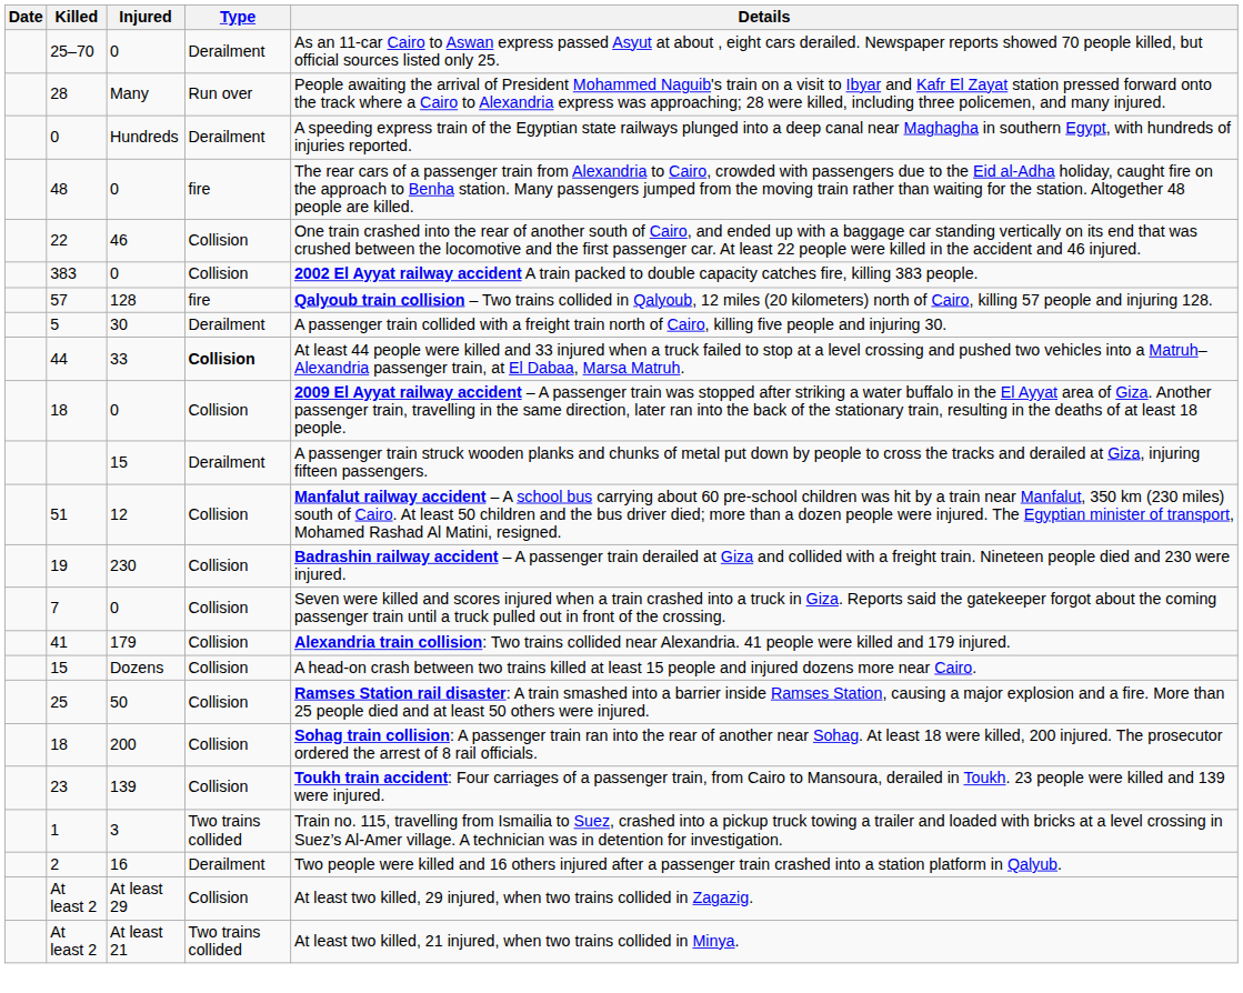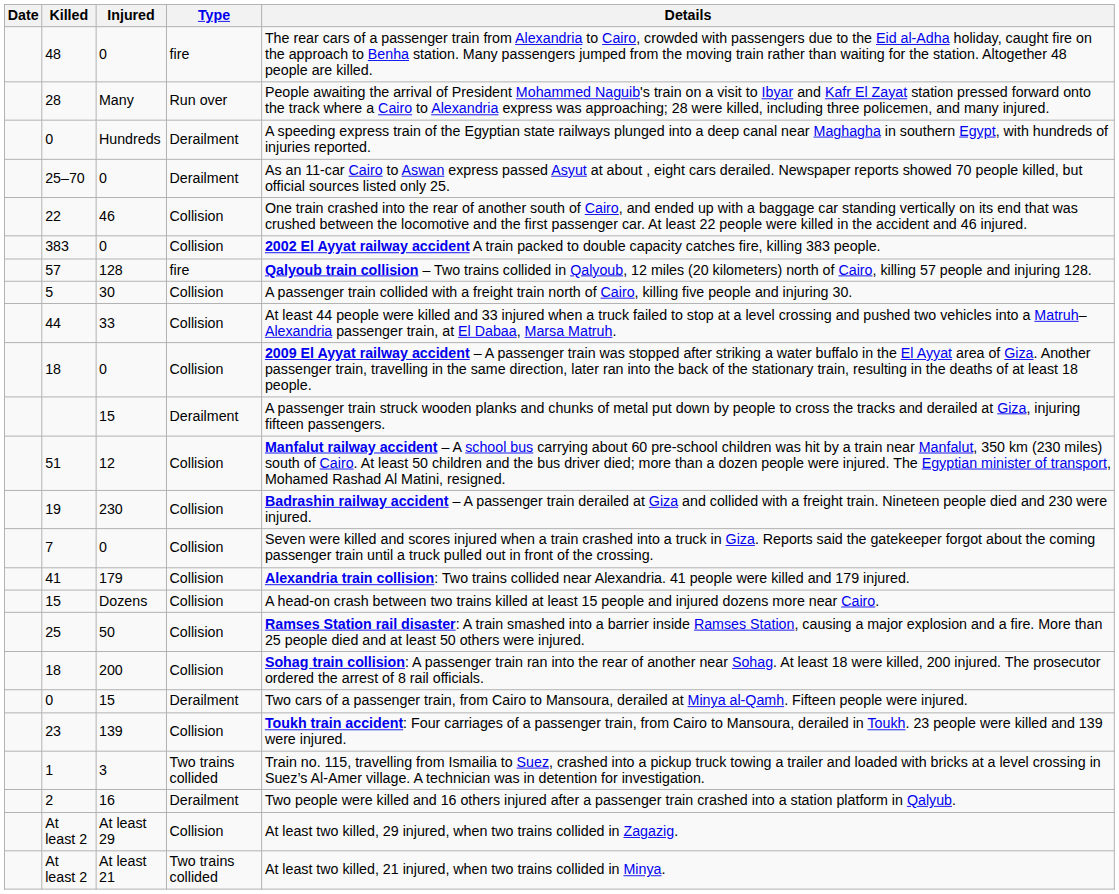 <table class="wikitable sortable">
 <tr>
 <th>Date</th>
 <th>Killed</th>
 <th>Injured</th>
 <th><a href='#'>Type</a></th>
 <th class="unsortable">Details</th>
 </tr>
 <tr>
 <td></td>
-<td>25–70</td>
+<td>48</td>
 <td>0</td>
-<td>Derailment</td>
-<td>As an 11-car <a href='#'>Cairo</a> to <a href='#'>Aswan</a> express passed <a href='#'>Asyut</a> at about , eight cars derailed. Newspaper reports showed 70 people killed, but official sources listed only 25.</td>
+<td>fire</td>
+<td>The rear cars of a passenger train from <a href='#'>Alexandria</a> to <a href='#'>Cairo</a>, crowded with passengers due to the <a href='#'>Eid al-Adha</a> holiday, caught fire on the approach to <a href='#'>Benha</a> station. Many passengers jumped from the moving train rather than waiting for the station. Altogether 48 people are killed.</td>
 </tr>
 <tr>
 <td></td>
 <td>28</td>
 <td>Many</td>
 <td>Run over</td>
 <td>People awaiting the arrival of President <a href='#'>Mohammed Naguib</a>'s train on a visit to <a href='#'>Ibyar</a> and <a href='#'>Kafr El Zayat</a> station pressed forward onto the track where a <a href='#'>Cairo</a> to <a href='#'>Alexandria</a> express was approaching; 28 were killed, including three policemen, and many injured.</td>
 </tr>
 <tr>
 <td></td>
 <td>0</td>
 <td>Hundreds</td>
 <td>Derailment</td>
 <td>A speeding express train of the Egyptian state railways plunged into a deep canal near <a href='#'>Maghagha</a> in southern <a href='#'>Egypt</a>, with hundreds of injuries reported.</td>
 </tr>
 <tr>
 <td></td>
-<td>48</td>
+<td>25–70</td>
 <td>0</td>
-<td>fire</td>
-<td>The rear cars of a passenger train from <a href='#'>Alexandria</a> to <a href='#'>Cairo</a>, crowded with passengers due to the <a href='#'>Eid al-Adha</a> holiday, caught fire on the approach to <a href='#'>Benha</a> station. Many passengers jumped from the moving train rather than waiting for the station. Altogether 48 people are killed.</td>
+<td>Derailment</td>
+<td>As an 11-car <a href='#'>Cairo</a> to <a href='#'>Aswan</a> express passed <a href='#'>Asyut</a> at about , eight cars derailed. Newspaper reports showed 70 people killed, but official sources listed only 25.</td>
 </tr>
 <tr>
 <td></td>
 <td>22</td>
 <td>46</td>
 <td>Collision</td>
 <td>One train crashed into the rear of another south of <a href='#'>Cairo</a>, and ended up with a baggage car standing vertically on its end that was crushed between the locomotive and the first passenger car. At least 22 people were killed in the accident and 46 injured.</td>
 </tr>
 <tr>
 <td></td>
 <td>383</td>
 <td>0</td>
 <td>Collision</td>
 <td><strong><a href='#'>2002 El Ayyat railway accident</a></strong> A train packed to double capacity catches fire, killing 383 people.</td>
 </tr>
 <tr>
 <td></td>
 <td>57</td>
 <td>128</td>
 <td>fire</td>
 <td><strong><a href='#'>Qalyoub train collision</a></strong> – Two trains collided in <a href='#'>Qalyoub</a>, 12 miles (20 kilometers) north of <a href='#'>Cairo</a>, killing 57 people and injuring 128.</td>
 </tr>
 <tr>
 <td></td>
 <td>5</td>
 <td>30</td>
-<td>Derailment</td>
+<td>Collision</td>
 <td>A passenger train collided with a freight train north of <a href='#'>Cairo</a>, killing five people and injuring 30.</td>
 </tr>
 <tr>
 <td></td>
 <td>44</td>
 <td>33</td>
-<td><strong>Collision</strong></td>
+<td>Collision</td>
 <td>At least 44 people were killed and 33 injured when a truck failed to stop at a level crossing and pushed two vehicles into a <a href='#'>Matruh</a>–<a href='#'>Alexandria</a> passenger train, at <a href='#'>El Dabaa</a>, <a href='#'>Marsa Matruh</a>.</td>
 </tr>
 <tr>
 <td></td>
 <td>18</td>
 <td>0</td>
 <td>Collision</td>
 <td><strong><a href='#'>2009 El Ayyat railway accident</a></strong> – A passenger train was stopped after striking a water buffalo in the <a href='#'>El Ayyat</a> area of <a href='#'>Giza</a>. Another passenger train, travelling in the same direction, later ran into the back of the stationary train, resulting in the deaths of at least 18 people.</td>
 </tr>
 <tr>
 <td></td>
 <td></td>
 <td>15</td>
 <td>Derailment</td>
 <td>A passenger train struck wooden planks and chunks of metal put down by people to cross the tracks and derailed at <a href='#'>Giza</a>, injuring fifteen passengers.</td>
 </tr>
 <tr>
 <td></td>
 <td>51</td>
 <td>12</td>
 <td>Collision</td>
 <td><strong><a href='#'>Manfalut railway accident</a></strong> – A <a href='#'>school bus</a> carrying about 60 pre-school children was hit by a train near <a href='#'>Manfalut</a>, 350 km (230 miles) south of <a href='#'>Cairo</a>. At least 50 children and the bus driver died; more than a dozen people were injured. The <a href='#'>Egyptian minister of transport</a>, Mohamed Rashad Al Matini, resigned.</td>
 </tr>
 <tr>
 <td></td>
 <td>19</td>
 <td>230</td>
 <td>Collision</td>
 <td><strong><a href='#'>Badrashin railway accident</a></strong> – A passenger train derailed at <a href='#'>Giza</a> and collided with a freight train. Nineteen people died and 230 were injured.</td>
 </tr>
 <tr>
 <td></td>
 <td>7</td>
 <td>0</td>
 <td>Collision</td>
 <td>Seven were killed and scores injured when a train crashed into a truck in <a href='#'>Giza</a>. Reports said the gatekeeper forgot about the coming passenger train until a truck pulled out in front of the crossing.</td>
 </tr>
 <tr>
 <td></td>
 <td>41</td>
 <td>179</td>
 <td>Collision</td>
 <td><strong><a href='#'>Alexandria train collision</a></strong>: Two trains collided near Alexandria. 41 people were killed and 179 injured.</td>
 </tr>
 <tr>
 <td></td>
 <td>15</td>
 <td>Dozens</td>
 <td>Collision</td>
 <td>A head-on crash between two trains killed at least 15 people and injured dozens more near <a href='#'>Cairo</a>.</td>
 </tr>
 <tr>
 <td></td>
 <td>25</td>
 <td>50</td>
 <td>Collision</td>
 <td><strong><a href='#'>Ramses Station rail disaster</a></strong>: A train smashed into a barrier inside <a href='#'>Ramses Station</a>, causing a major explosion and a fire. More than 25 people died and at least 50 others were injured.</td>
 </tr>
 <tr>
 <td></td>
 <td>18</td>
 <td>200</td>
 <td>Collision</td>
 <td><strong><a href='#'>Sohag train collision</a></strong>: A passenger train ran into the rear of another near <a href='#'>Sohag</a>. At least 18 were killed, 200 injured. The prosecutor ordered the arrest of 8 rail officials.</td>
 </tr>
 <tr>
 <td></td>
+<td>0</td>
+<td>15</td>
+<td>Derailment</td>
+<td>Two cars of a passenger train, from Cairo to Mansoura, derailed at <a href='#'>Minya al-Qamh</a>. Fifteen people were injured.</td>
+</tr>
+<tr>
+<td></td>
 <td>23</td>
 <td>139</td>
 <td>Collision</td>
 <td><strong><a href='#'>Toukh train accident</a></strong>: Four carriages of a passenger train, from Cairo to Mansoura, derailed in <a href='#'>Toukh</a>. 23 people were killed and 139 were injured.</td>
 </tr>
 <tr>
 <td></td>
 <td>1</td>
 <td>3</td>
 <td>Two trains collided</td>
 <td>Train no. 115, travelling from Ismailia to <a href='#'>Suez</a>, crashed into a pickup truck towing a trailer and loaded with bricks at a level crossing in Suez’s Al-Amer village. A technician was in detention for investigation.</td>
 </tr>
 <tr>
 <td></td>
 <td>2</td>
 <td>16</td>
 <td>Derailment</td>
 <td>Two people were killed and 16 others injured after a passenger train crashed into a station platform in <a href='#'>Qalyub</a>.</td>
 </tr>
 <tr>
 <td></td>
 <td>At least 2</td>
 <td>At least 29</td>
 <td>Collision</td>
 <td>At least two killed, 29 injured, when two trains collided in <a href='#'>Zagazig</a>.</td>
 </tr>
 <tr>
 <td></td>
 <td>At least 2</td>
 <td>At least 21</td>
 <td>Two trains collided</td>
 <td>At least two killed, 21 injured, when two trains collided in <a href='#'>Minya</a>.</td>
 </tr>
 </table>
